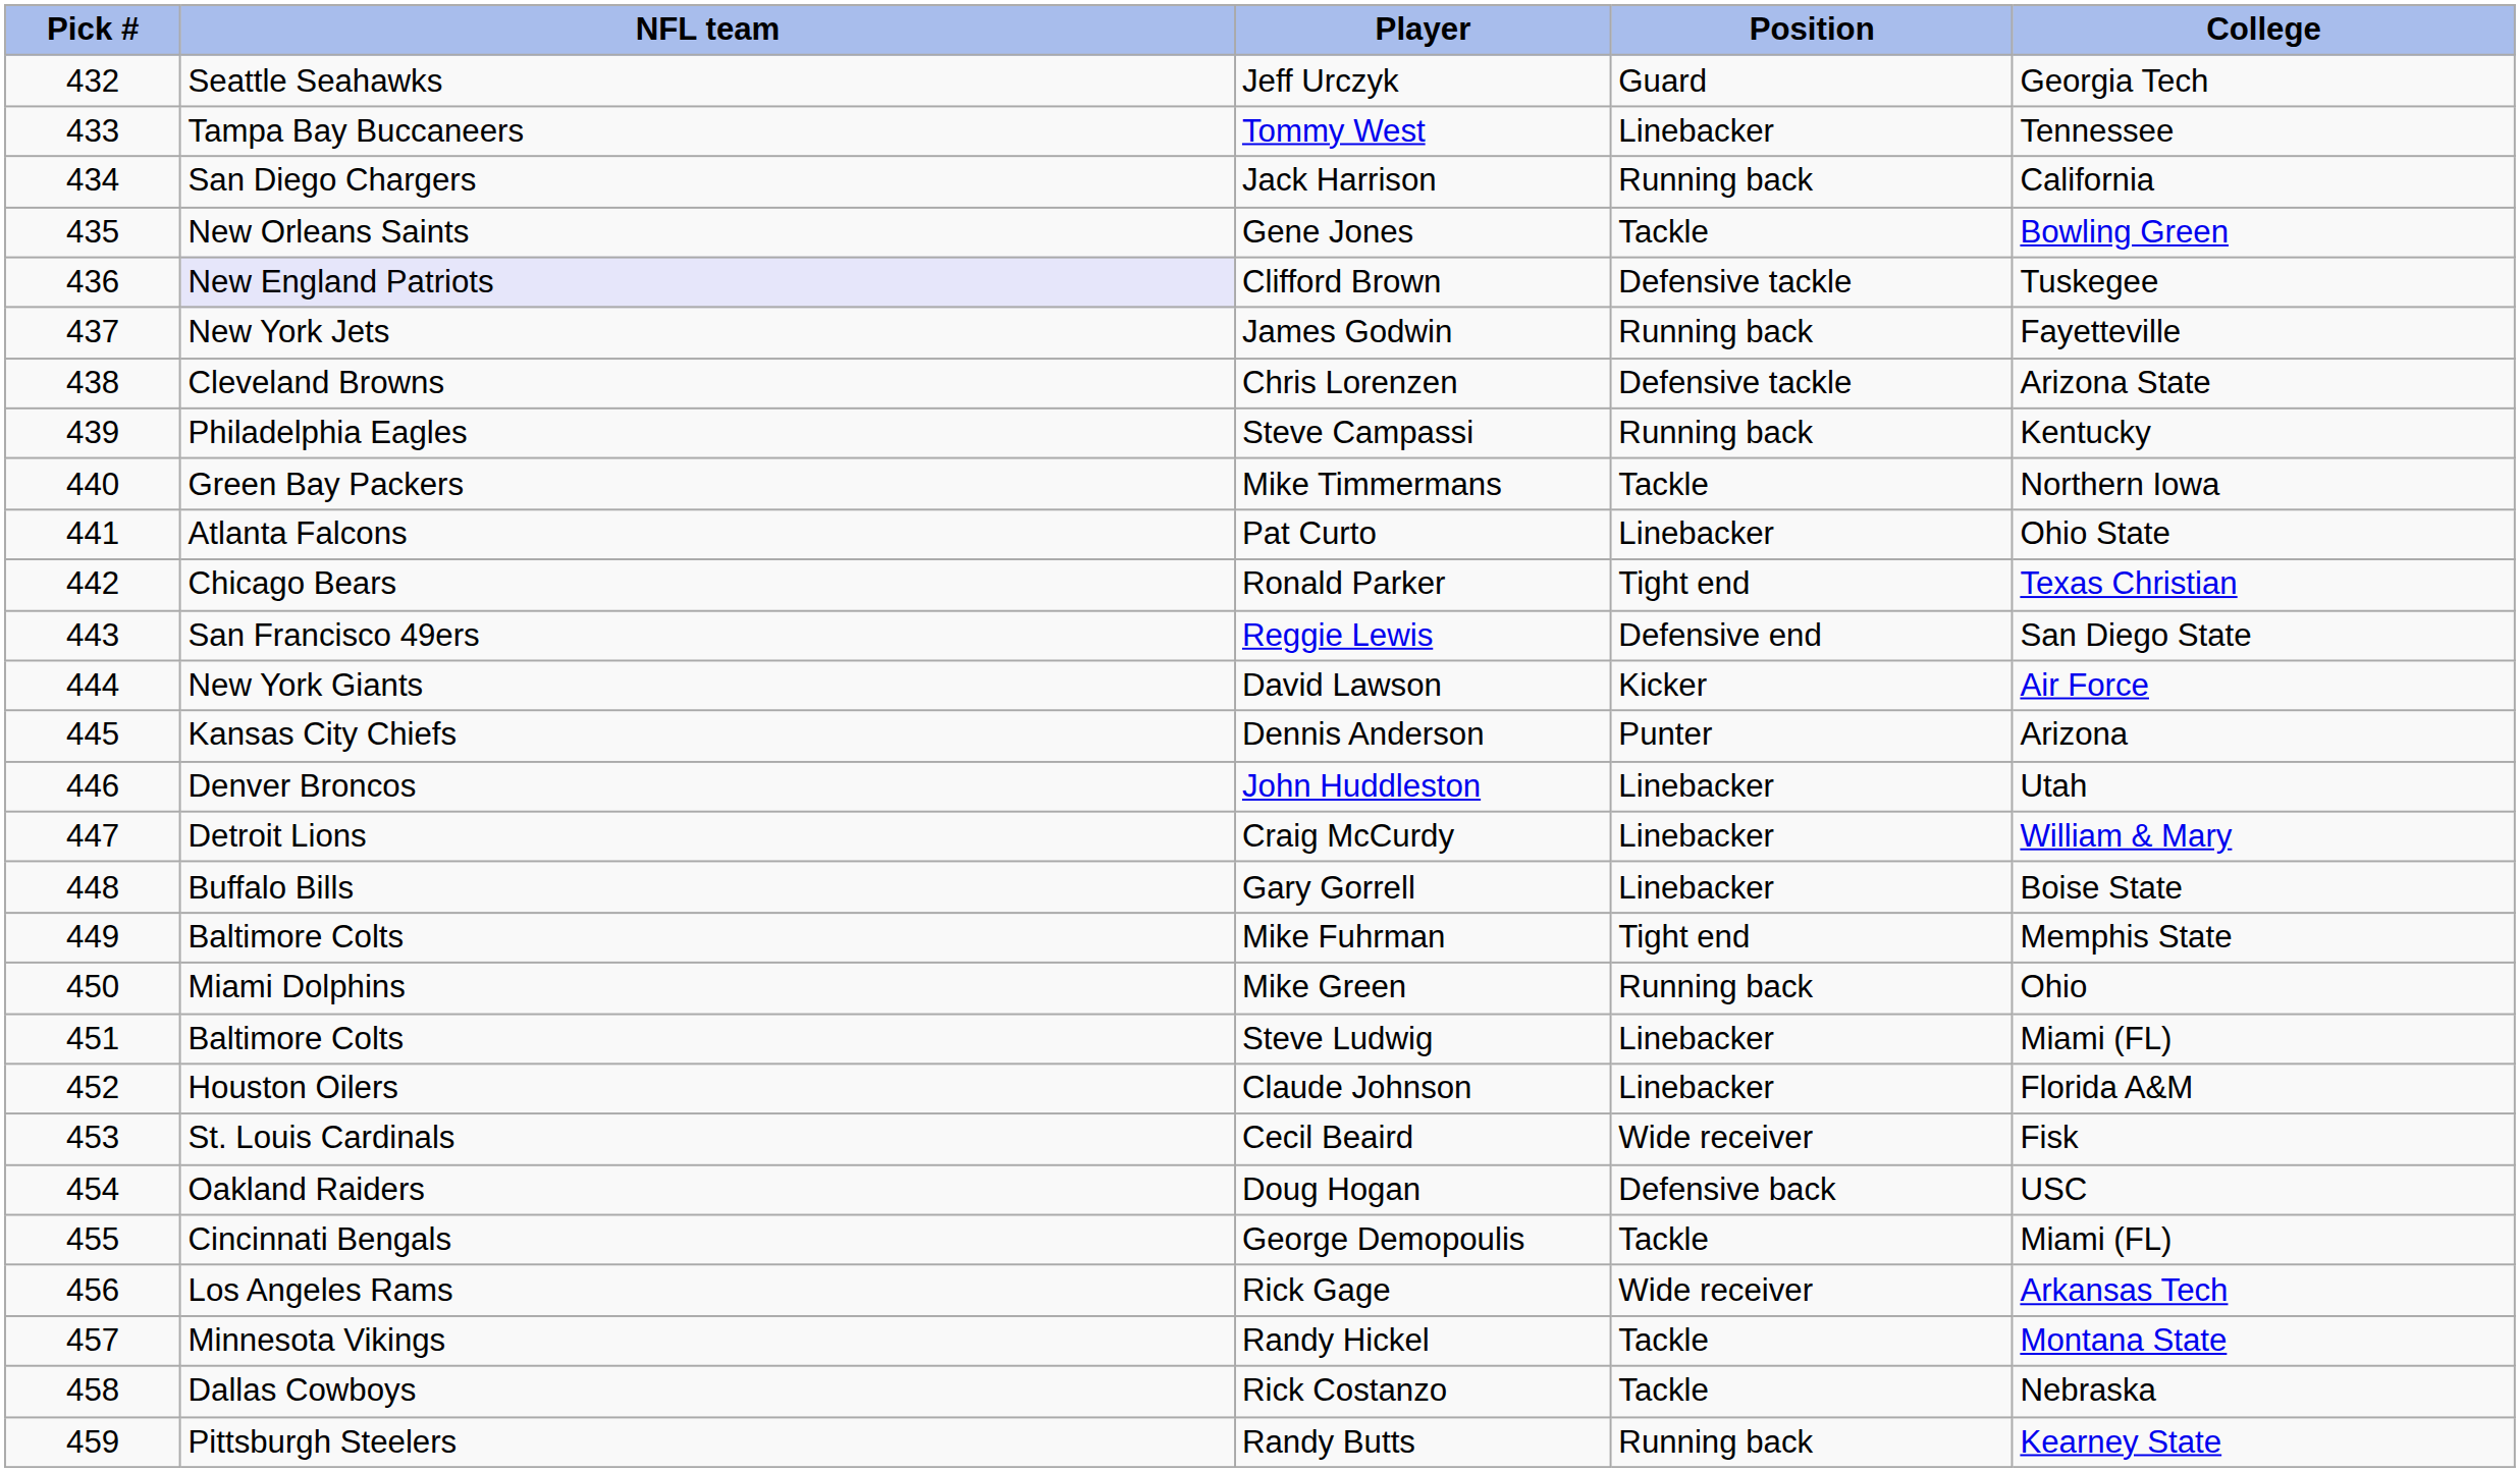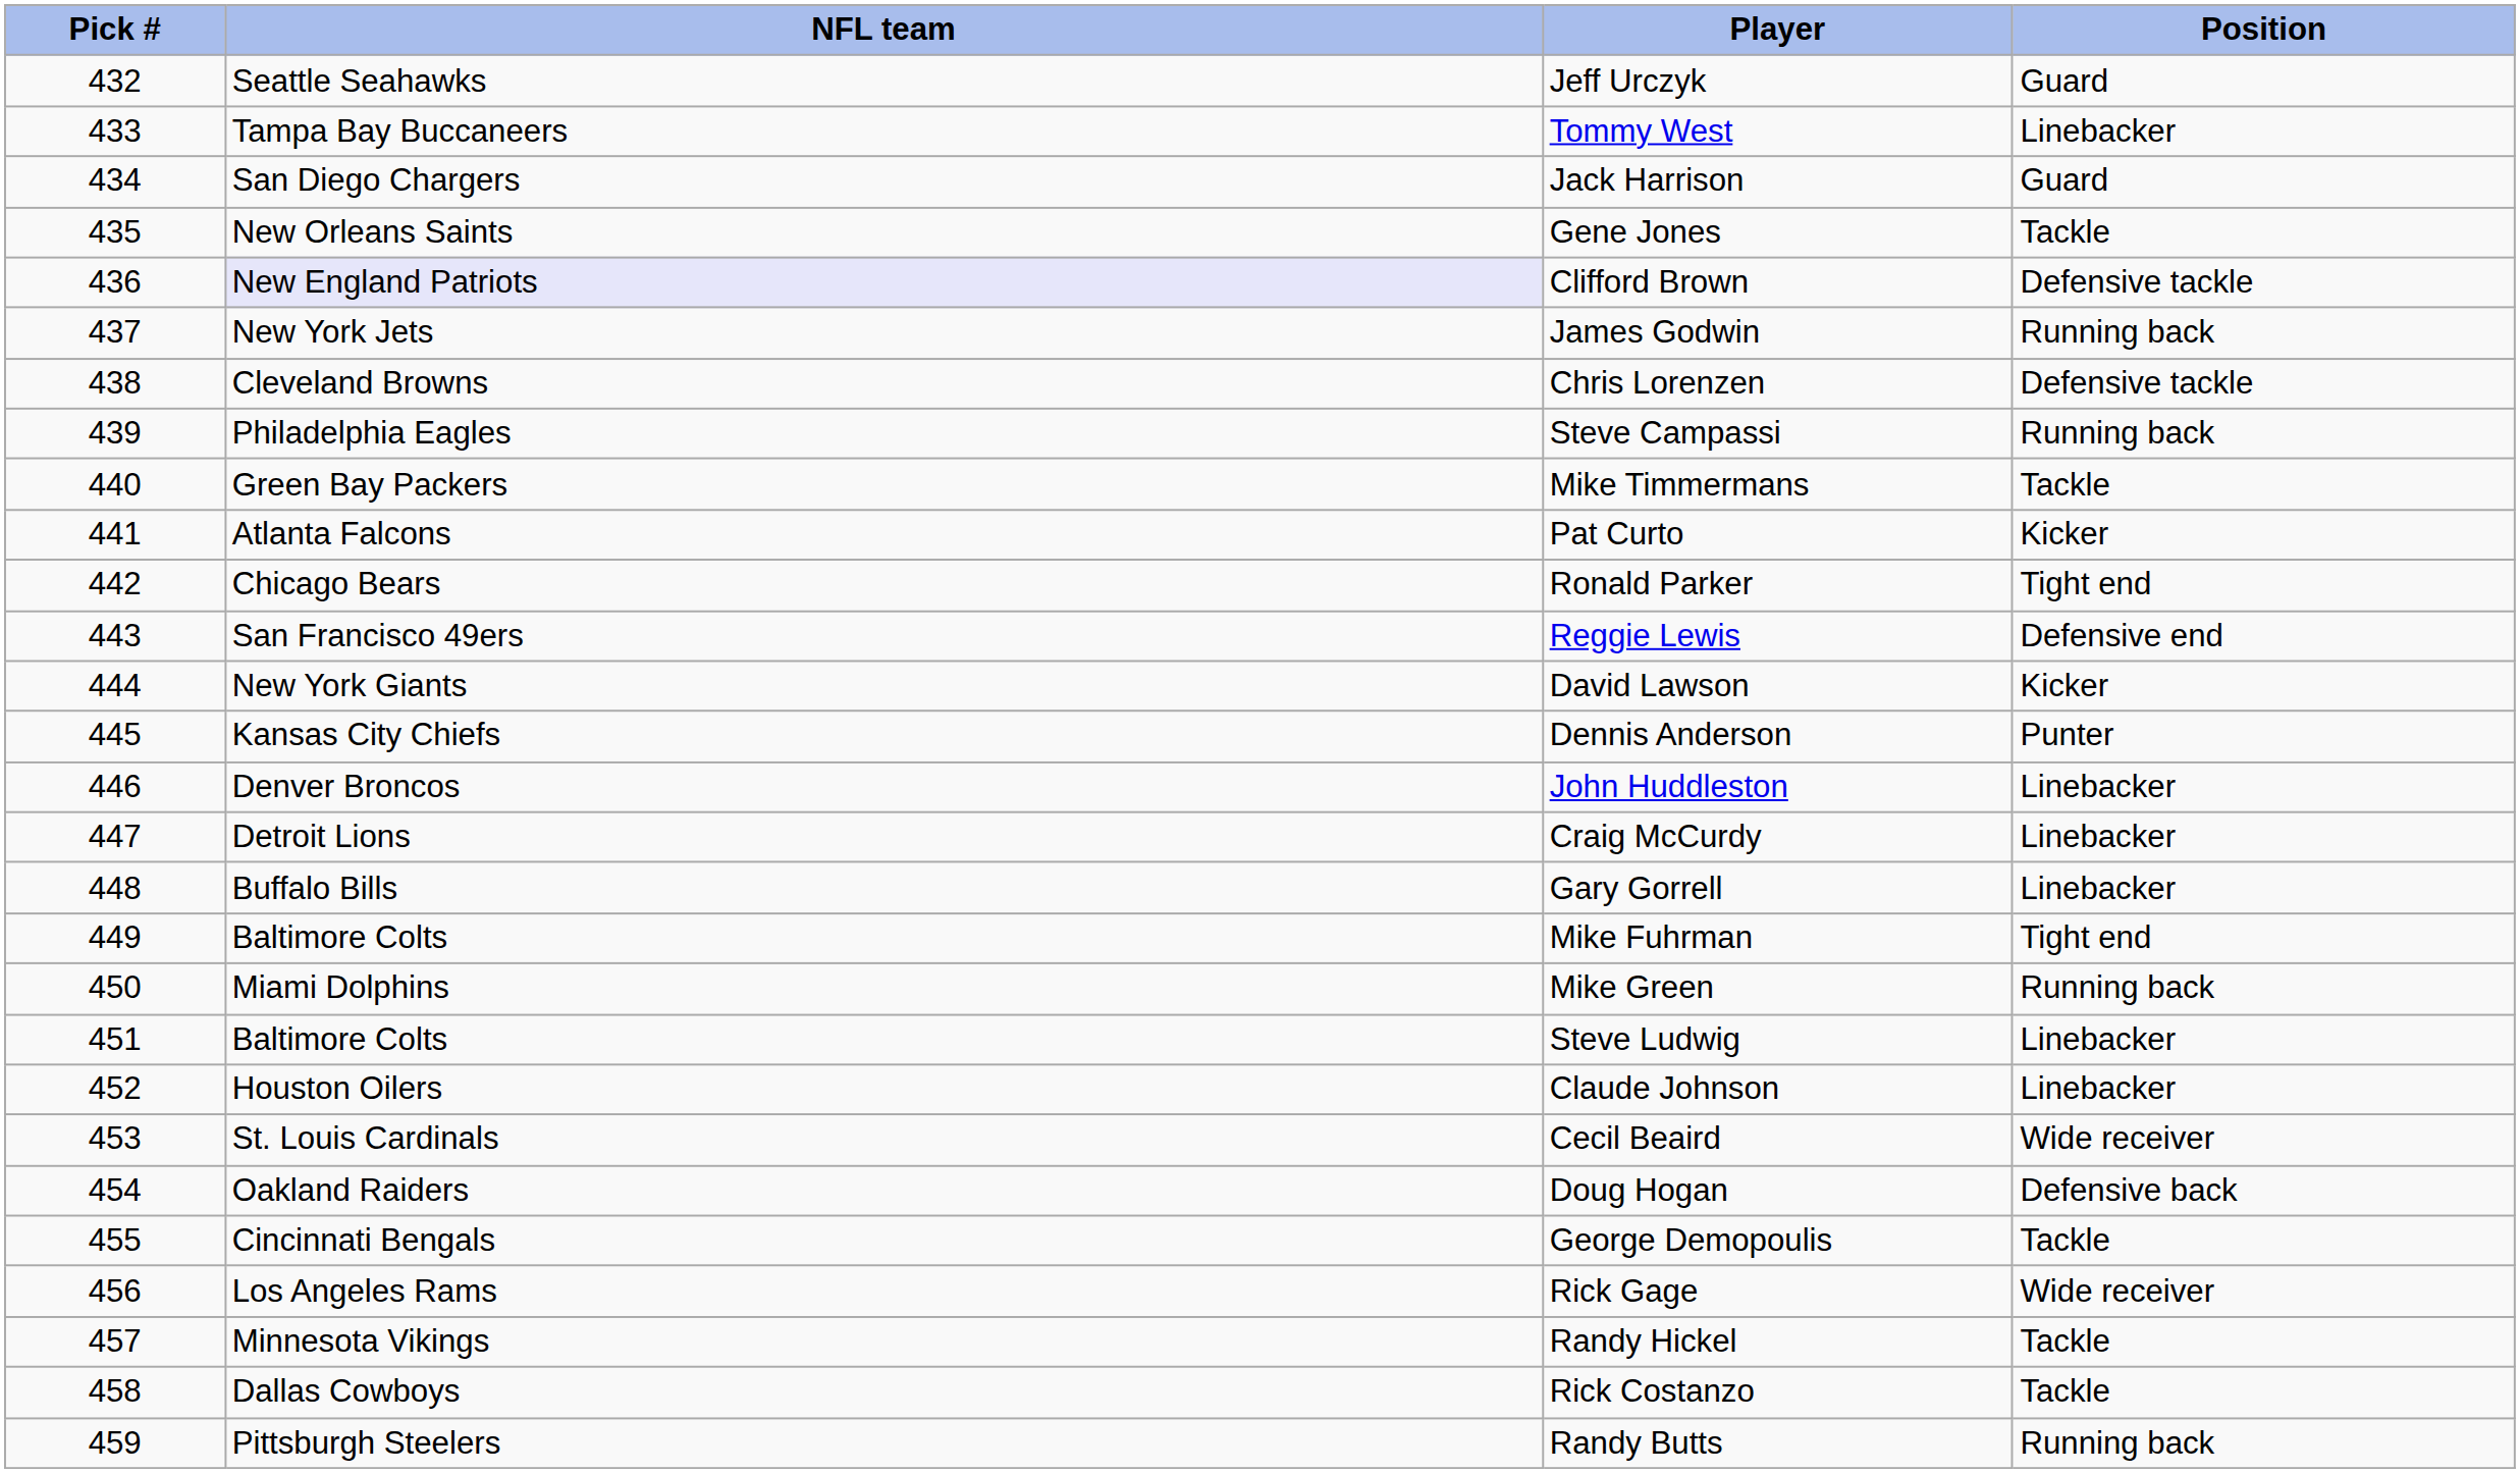 <table class="wikitable sortable sortable" style="width: 100%">
 <tr>
 <th style="background:#a8bdec; width:7%;">Pick #</th>
 <th style="width:42%; background:#a8bdec;">NFL team</th>
 <th style="width:15%; background:#a8bdec;">Player</th>
 <th style="width:16%; background:#a8bdec;">Position</th>
-<th style="width:20%; background:#a8bdec;">College</th>
 </tr>
 <tr>
 <td align=center>432</td>
 <td>Seattle Seahawks</td>
 <td>Jeff Urczyk</td>
 <td>Guard</td>
-<td>Georgia Tech</td>
 </tr>
 <tr>
 <td align=center>433</td>
 <td>Tampa Bay Buccaneers</td>
 <td><a href='#'>Tommy West</a></td>
 <td>Linebacker</td>
-<td>Tennessee</td>
 </tr>
 <tr>
 <td align=center>434</td>
 <td>San Diego Chargers</td>
 <td>Jack Harrison</td>
-<td>Running back</td>
-<td>California</td>
+<td>Guard</td>
 </tr>
 <tr>
 <td align=center>435</td>
 <td>New Orleans Saints</td>
 <td>Gene Jones</td>
 <td>Tackle</td>
-<td><a href='#'>Bowling Green</a></td>
 </tr>
 <tr>
 <td align=center>436</td>
 <td style="background: lavender;">New England Patriots</td>
 <td>Clifford Brown</td>
 <td>Defensive tackle</td>
-<td>Tuskegee</td>
 </tr>
 <tr>
 <td align=center>437</td>
 <td>New York Jets</td>
 <td>James Godwin</td>
 <td>Running back</td>
-<td>Fayetteville</td>
 </tr>
 <tr>
 <td align=center>438</td>
 <td>Cleveland Browns</td>
 <td>Chris Lorenzen</td>
 <td>Defensive tackle</td>
-<td>Arizona State</td>
 </tr>
 <tr>
 <td align=center>439</td>
 <td>Philadelphia Eagles</td>
 <td>Steve Campassi</td>
 <td>Running back</td>
-<td>Kentucky</td>
 </tr>
 <tr>
 <td align=center>440</td>
 <td>Green Bay Packers</td>
 <td>Mike Timmermans</td>
 <td>Tackle</td>
-<td>Northern Iowa</td>
 </tr>
 <tr>
 <td align=center>441</td>
 <td>Atlanta Falcons</td>
 <td>Pat Curto</td>
-<td>Linebacker</td>
-<td>Ohio State</td>
+<td>Kicker</td>
 </tr>
 <tr>
 <td align=center>442</td>
 <td>Chicago Bears</td>
 <td>Ronald Parker</td>
 <td>Tight end</td>
-<td><a href='#'>Texas Christian</a></td>
 </tr>
 <tr>
 <td align=center>443</td>
 <td>San Francisco 49ers</td>
 <td><a href='#'>Reggie Lewis</a></td>
 <td>Defensive end</td>
-<td>San Diego State</td>
 </tr>
 <tr>
 <td align=center>444</td>
 <td>New York Giants</td>
 <td>David Lawson</td>
 <td>Kicker</td>
-<td><a href='#'>Air Force</a></td>
 </tr>
 <tr>
 <td align=center>445</td>
 <td>Kansas City Chiefs</td>
 <td>Dennis Anderson</td>
 <td>Punter</td>
-<td>Arizona</td>
 </tr>
 <tr>
 <td align=center>446</td>
 <td>Denver Broncos</td>
 <td><a href='#'>John Huddleston</a></td>
 <td>Linebacker</td>
-<td>Utah</td>
 </tr>
 <tr>
 <td align=center>447</td>
 <td>Detroit Lions</td>
 <td>Craig McCurdy</td>
 <td>Linebacker</td>
-<td><a href='#'>William & Mary</a></td>
 </tr>
 <tr>
 <td align=center>448</td>
 <td>Buffalo Bills</td>
 <td>Gary Gorrell</td>
 <td>Linebacker</td>
-<td>Boise State</td>
 </tr>
 <tr>
 <td align=center>449</td>
 <td>Baltimore Colts</td>
 <td>Mike Fuhrman</td>
 <td>Tight end</td>
-<td>Memphis State</td>
 </tr>
 <tr>
 <td align=center>450</td>
 <td>Miami Dolphins</td>
 <td>Mike Green</td>
 <td>Running back</td>
-<td>Ohio</td>
 </tr>
 <tr>
 <td align=center>451</td>
 <td>Baltimore Colts</td>
 <td>Steve Ludwig</td>
 <td>Linebacker</td>
-<td>Miami (FL)</td>
 </tr>
 <tr>
 <td align=center>452</td>
 <td>Houston Oilers</td>
 <td>Claude Johnson</td>
 <td>Linebacker</td>
-<td>Florida A&M</td>
 </tr>
 <tr>
 <td align=center>453</td>
 <td>St. Louis Cardinals</td>
 <td>Cecil Beaird</td>
 <td>Wide receiver</td>
-<td>Fisk</td>
 </tr>
 <tr>
 <td align=center>454</td>
 <td>Oakland Raiders</td>
 <td>Doug Hogan</td>
 <td>Defensive back</td>
-<td>USC</td>
 </tr>
 <tr>
 <td align=center>455</td>
 <td>Cincinnati Bengals</td>
 <td>George Demopoulis</td>
 <td>Tackle</td>
-<td>Miami (FL)</td>
 </tr>
 <tr>
 <td align=center>456</td>
 <td>Los Angeles Rams</td>
 <td>Rick Gage</td>
 <td>Wide receiver</td>
-<td><a href='#'>Arkansas Tech</a></td>
 </tr>
 <tr>
 <td align=center>457</td>
 <td>Minnesota Vikings</td>
 <td>Randy Hickel</td>
 <td>Tackle</td>
-<td><a href='#'>Montana State</a></td>
 </tr>
 <tr>
 <td align=center>458</td>
 <td>Dallas Cowboys</td>
 <td>Rick Costanzo</td>
 <td>Tackle</td>
-<td>Nebraska</td>
 </tr>
 <tr>
 <td align=center>459</td>
 <td>Pittsburgh Steelers</td>
 <td>Randy Butts</td>
 <td>Running back</td>
-<td><a href='#'>Kearney State</a></td>
 </tr>
 </table>
